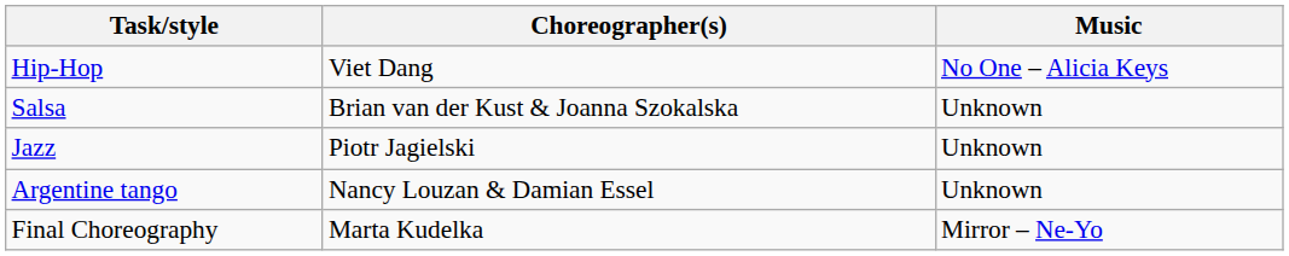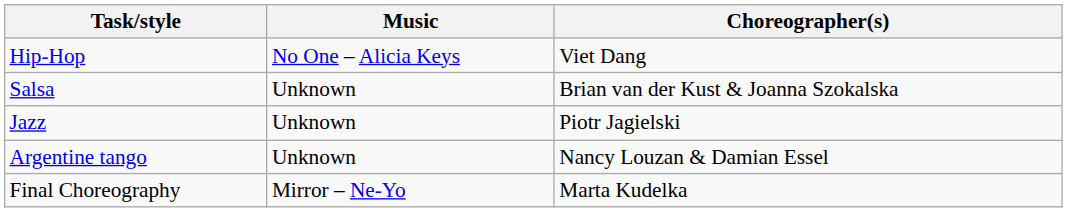 <table class="wikitable" width="90%">
 <tr>
 <th>Task/style</th>
+<th>Music</th>
 <th>Choreographer(s)</th>
-<th>Music</th>
 </tr>
 <tr>
 <td><a href='#'>Hip-Hop</a></td>
+<td><a href='#'>No One</a> – <a href='#'>Alicia Keys</a></td>
 <td>Viet Dang</td>
-<td><a href='#'>No One</a> – <a href='#'>Alicia Keys</a></td>
 </tr>
 <tr>
 <td><a href='#'>Salsa</a></td>
+<td>Unknown</td>
 <td>Brian van der Kust & Joanna Szokalska</td>
-<td>Unknown</td>
 </tr>
 <tr>
 <td><a href='#'>Jazz</a></td>
+<td>Unknown</td>
 <td>Piotr Jagielski</td>
-<td>Unknown</td>
 </tr>
 <tr>
 <td><a href='#'>Argentine tango</a></td>
+<td>Unknown</td>
 <td>Nancy Louzan & Damian Essel</td>
-<td>Unknown</td>
 </tr>
 <tr>
 <td>Final Choreography</td>
+<td>Mirror – <a href='#'>Ne-Yo</a></td>
 <td>Marta Kudelka</td>
-<td>Mirror – <a href='#'>Ne-Yo</a></td>
 </tr>
 </table>
